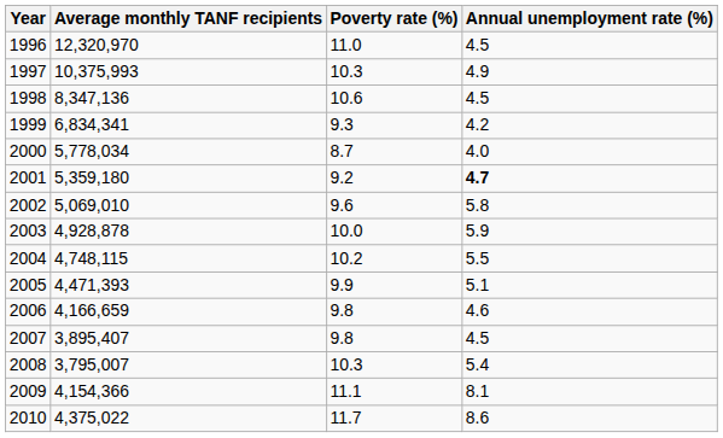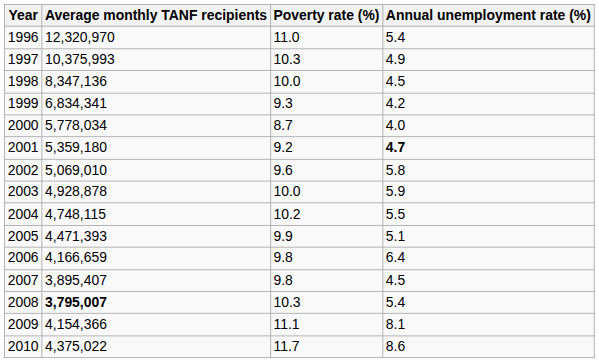 <table class="wikitable sortable">
 <tr>
 <th>Year</th>
 <th>Average monthly TANF recipients</th>
 <th>Poverty rate (%)</th>
 <th>Annual unemployment rate (%)</th>
 </tr>
 <tr>
 <td>1996</td>
 <td>12,320,970 </td>
 <td>11.0</td>
-<td>4.5</td>
+<td>5.4</td>
 </tr>
 <tr>
 <td>1997</td>
 <td>10,375,993</td>
 <td>10.3</td>
 <td>4.9</td>
 </tr>
 <tr>
 <td>1998</td>
 <td>8,347,136</td>
-<td>10.6</td>
+<td>10.0</td>
 <td>4.5</td>
 </tr>
 <tr>
 <td>1999</td>
 <td>6,834,341</td>
 <td>9.3</td>
 <td>4.2</td>
 </tr>
 <tr>
 <td>2000</td>
 <td>5,778,034</td>
 <td>8.7</td>
 <td>4.0</td>
 </tr>
 <tr>
 <td>2001</td>
 <td>5,359,180</td>
 <td>9.2</td>
 <td><strong>4.7</strong></td>
 </tr>
 <tr>
 <td>2002</td>
 <td>5,069,010</td>
 <td>9.6</td>
 <td>5.8</td>
 </tr>
 <tr>
 <td>2003</td>
 <td>4,928,878</td>
 <td>10.0</td>
 <td>5.9</td>
 </tr>
 <tr>
 <td>2004</td>
 <td>4,748,115</td>
 <td>10.2</td>
 <td>5.5</td>
 </tr>
 <tr>
 <td>2005</td>
 <td>4,471,393</td>
 <td>9.9</td>
 <td>5.1</td>
 </tr>
 <tr>
 <td>2006</td>
 <td>4,166,659</td>
 <td>9.8</td>
-<td>4.6</td>
+<td>6.4</td>
 </tr>
 <tr>
 <td>2007</td>
 <td>3,895,407</td>
 <td>9.8</td>
 <td>4.5</td>
 </tr>
 <tr>
 <td>2008</td>
-<td>3,795,007</td>
+<td><strong>3,795,007</strong></td>
 <td>10.3</td>
 <td>5.4</td>
 </tr>
 <tr>
 <td>2009</td>
 <td>4,154,366</td>
 <td>11.1</td>
 <td>8.1</td>
 </tr>
 <tr>
 <td>2010</td>
 <td>4,375,022</td>
 <td>11.7</td>
 <td>8.6</td>
 </tr>
 </table>
